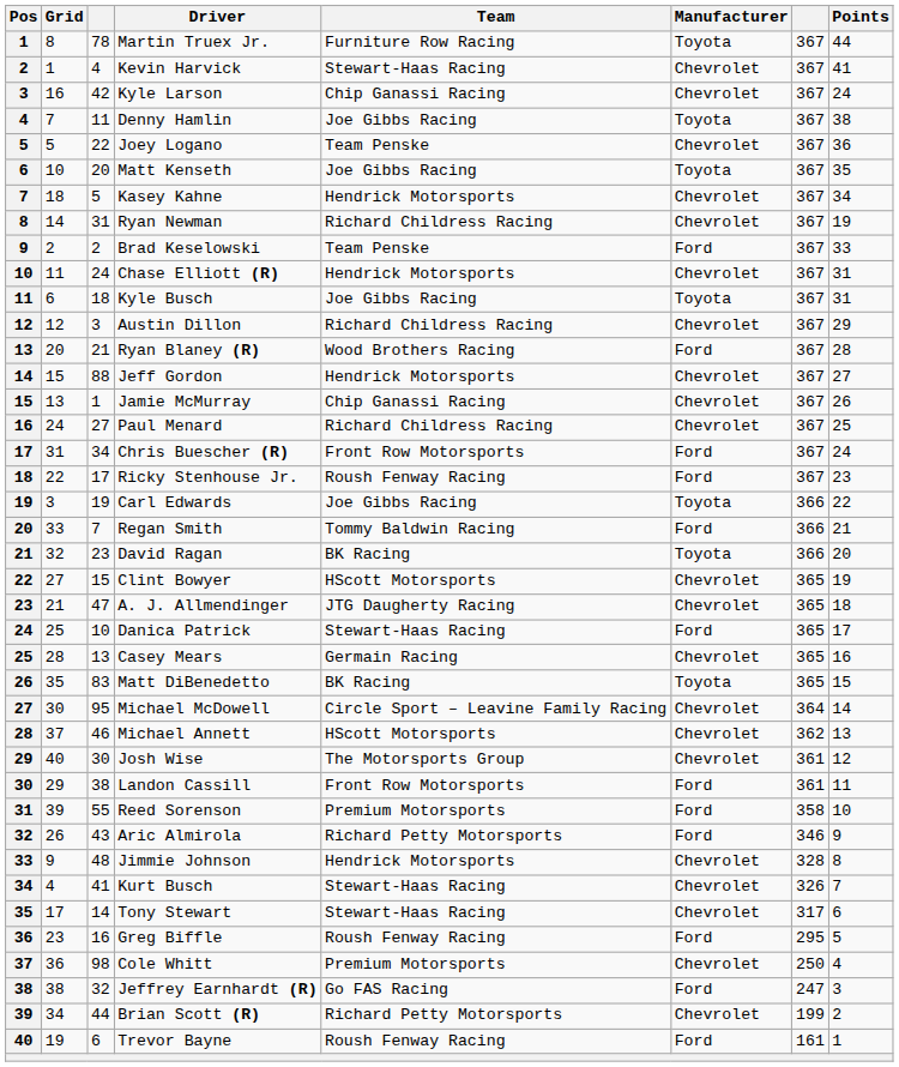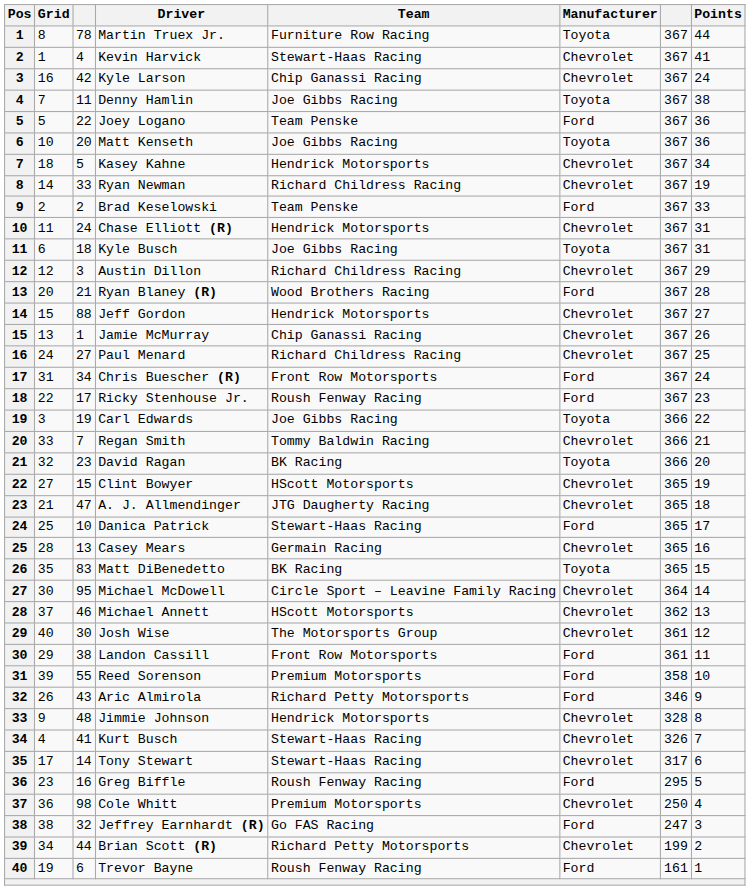 <table class="wikitable" style="font-size:95%">
 <tr>
 <th>Pos</th>
 <th>Grid</th>
 <th></th>
 <th>Driver</th>
 <th>Team</th>
 <th>Manufacturer</th>
 <th></th>
 <th>Points</th>
 </tr>
 <tr>
 <th scope="row">1</th>
 <td>8</td>
 <td>78</td>
 <td>Martin Truex Jr.</td>
 <td>Furniture Row Racing</td>
 <td>Toyota</td>
 <td>367</td>
 <td>44</td>
 </tr>
 <tr>
 <th scope="row">2</th>
 <td>1</td>
 <td>4</td>
 <td>Kevin Harvick</td>
 <td>Stewart-Haas Racing</td>
 <td>Chevrolet</td>
 <td>367</td>
 <td>41</td>
 </tr>
 <tr>
 <th scope="row">3</th>
 <td>16</td>
 <td>42</td>
 <td>Kyle Larson</td>
 <td>Chip Ganassi Racing</td>
 <td>Chevrolet</td>
 <td>367</td>
 <td>24</td>
 </tr>
 <tr>
 <th scope="row">4</th>
 <td>7</td>
 <td>11</td>
 <td>Denny Hamlin</td>
 <td>Joe Gibbs Racing</td>
 <td>Toyota</td>
 <td>367</td>
 <td>38</td>
 </tr>
 <tr>
 <th scope="row">5</th>
 <td>5</td>
 <td>22</td>
 <td>Joey Logano</td>
 <td>Team Penske</td>
-<td>Chevrolet</td>
+<td>Ford</td>
 <td>367</td>
 <td>36</td>
 </tr>
 <tr>
 <th scope="row">6</th>
 <td>10</td>
 <td>20</td>
 <td>Matt Kenseth</td>
 <td>Joe Gibbs Racing</td>
 <td>Toyota</td>
 <td>367</td>
-<td>35</td>
+<td>36</td>
 </tr>
 <tr>
 <th scope="row">7</th>
 <td>18</td>
 <td>5</td>
 <td>Kasey Kahne</td>
 <td>Hendrick Motorsports</td>
 <td>Chevrolet</td>
 <td>367</td>
 <td>34</td>
 </tr>
 <tr>
 <th scope="row">8</th>
 <td>14</td>
-<td>31</td>
+<td>33</td>
 <td>Ryan Newman</td>
 <td>Richard Childress Racing</td>
 <td>Chevrolet</td>
 <td>367</td>
 <td>19</td>
 </tr>
 <tr>
 <th scope="row">9</th>
 <td>2</td>
 <td>2</td>
 <td>Brad Keselowski</td>
 <td>Team Penske</td>
 <td>Ford</td>
 <td>367</td>
 <td>33</td>
 </tr>
 <tr>
 <th scope="row">10</th>
 <td>11</td>
 <td>24</td>
 <td>Chase Elliott <strong>(R)</strong></td>
 <td>Hendrick Motorsports</td>
 <td>Chevrolet</td>
 <td>367</td>
 <td>31</td>
 </tr>
 <tr>
 <th scope="row">11</th>
 <td>6</td>
 <td>18</td>
 <td>Kyle Busch</td>
 <td>Joe Gibbs Racing</td>
 <td>Toyota</td>
 <td>367</td>
 <td>31</td>
 </tr>
 <tr>
 <th scope="row">12</th>
 <td>12</td>
 <td>3</td>
 <td>Austin Dillon</td>
 <td>Richard Childress Racing</td>
 <td>Chevrolet</td>
 <td>367</td>
 <td>29</td>
 </tr>
 <tr>
 <th scope="row">13</th>
 <td>20</td>
 <td>21</td>
 <td>Ryan Blaney <strong>(R)</strong></td>
 <td>Wood Brothers Racing</td>
 <td>Ford</td>
 <td>367</td>
 <td>28</td>
 </tr>
 <tr>
 <th scope="row">14</th>
 <td>15</td>
 <td>88</td>
 <td>Jeff Gordon</td>
 <td>Hendrick Motorsports</td>
 <td>Chevrolet</td>
 <td>367</td>
 <td>27</td>
 </tr>
 <tr>
 <th scope="row">15</th>
 <td>13</td>
 <td>1</td>
 <td>Jamie McMurray</td>
 <td>Chip Ganassi Racing</td>
 <td>Chevrolet</td>
 <td>367</td>
 <td>26</td>
 </tr>
 <tr>
 <th scope="row">16</th>
 <td>24</td>
 <td>27</td>
 <td>Paul Menard</td>
 <td>Richard Childress Racing</td>
 <td>Chevrolet</td>
 <td>367</td>
 <td>25</td>
 </tr>
 <tr>
 <th scope="row">17</th>
 <td>31</td>
 <td>34</td>
 <td>Chris Buescher <strong>(R)</strong></td>
 <td>Front Row Motorsports</td>
 <td>Ford</td>
 <td>367</td>
 <td>24</td>
 </tr>
 <tr>
 <th scope="row">18</th>
 <td>22</td>
 <td>17</td>
 <td>Ricky Stenhouse Jr.</td>
 <td>Roush Fenway Racing</td>
 <td>Ford</td>
 <td>367</td>
 <td>23</td>
 </tr>
 <tr>
 <th scope="row">19</th>
 <td>3</td>
 <td>19</td>
 <td>Carl Edwards</td>
 <td>Joe Gibbs Racing</td>
 <td>Toyota</td>
 <td>366</td>
 <td>22</td>
 </tr>
 <tr>
 <th scope="row">20</th>
 <td>33</td>
 <td>7</td>
 <td>Regan Smith</td>
 <td>Tommy Baldwin Racing</td>
-<td>Ford</td>
+<td>Chevrolet</td>
 <td>366</td>
 <td>21</td>
 </tr>
 <tr>
 <th scope="row">21</th>
 <td>32</td>
 <td>23</td>
 <td>David Ragan</td>
 <td>BK Racing</td>
 <td>Toyota</td>
 <td>366</td>
 <td>20</td>
 </tr>
 <tr>
 <th scope="row">22</th>
 <td>27</td>
 <td>15</td>
 <td>Clint Bowyer</td>
 <td>HScott Motorsports</td>
 <td>Chevrolet</td>
 <td>365</td>
 <td>19</td>
 </tr>
 <tr>
 <th scope="row">23</th>
 <td>21</td>
 <td>47</td>
 <td>A. J. Allmendinger</td>
 <td>JTG Daugherty Racing</td>
 <td>Chevrolet</td>
 <td>365</td>
 <td>18</td>
 </tr>
 <tr>
 <th scope="row">24</th>
 <td>25</td>
 <td>10</td>
 <td>Danica Patrick</td>
 <td>Stewart-Haas Racing</td>
 <td>Ford</td>
 <td>365</td>
 <td>17</td>
 </tr>
 <tr>
 <th scope="row">25</th>
 <td>28</td>
 <td>13</td>
 <td>Casey Mears</td>
 <td>Germain Racing</td>
 <td>Chevrolet</td>
 <td>365</td>
 <td>16</td>
 </tr>
 <tr>
 <th scope="row">26</th>
 <td>35</td>
 <td>83</td>
 <td>Matt DiBenedetto</td>
 <td>BK Racing</td>
 <td>Toyota</td>
 <td>365</td>
 <td>15</td>
 </tr>
 <tr>
 <th scope="row">27</th>
 <td>30</td>
 <td>95</td>
 <td>Michael McDowell</td>
 <td>Circle Sport – Leavine Family Racing</td>
 <td>Chevrolet</td>
 <td>364</td>
 <td>14</td>
 </tr>
 <tr>
 <th scope="row">28</th>
 <td>37</td>
 <td>46</td>
 <td>Michael Annett</td>
 <td>HScott Motorsports</td>
 <td>Chevrolet</td>
 <td>362</td>
 <td>13</td>
 </tr>
 <tr>
 <th scope="row">29</th>
 <td>40</td>
 <td>30</td>
 <td>Josh Wise</td>
 <td>The Motorsports Group</td>
 <td>Chevrolet</td>
 <td>361</td>
 <td>12</td>
 </tr>
 <tr>
 <th scope="row">30</th>
 <td>29</td>
 <td>38</td>
 <td>Landon Cassill</td>
 <td>Front Row Motorsports</td>
 <td>Ford</td>
 <td>361</td>
 <td>11</td>
 </tr>
 <tr>
 <th scope="row">31</th>
 <td>39</td>
 <td>55</td>
 <td>Reed Sorenson</td>
 <td>Premium Motorsports</td>
 <td>Ford</td>
 <td>358</td>
 <td>10</td>
 </tr>
 <tr>
 <th scope="row">32</th>
 <td>26</td>
 <td>43</td>
 <td>Aric Almirola</td>
 <td>Richard Petty Motorsports</td>
 <td>Ford</td>
 <td>346</td>
 <td>9</td>
 </tr>
 <tr>
 <th scope="row">33</th>
 <td>9</td>
 <td>48</td>
 <td>Jimmie Johnson</td>
 <td>Hendrick Motorsports</td>
 <td>Chevrolet</td>
 <td>328</td>
 <td>8</td>
 </tr>
 <tr>
 <th scope="row">34</th>
 <td>4</td>
 <td>41</td>
 <td>Kurt Busch</td>
 <td>Stewart-Haas Racing</td>
 <td>Chevrolet</td>
 <td>326</td>
 <td>7</td>
 </tr>
 <tr>
 <th scope="row">35</th>
 <td>17</td>
 <td>14</td>
 <td>Tony Stewart</td>
 <td>Stewart-Haas Racing</td>
 <td>Chevrolet</td>
 <td>317</td>
 <td>6</td>
 </tr>
 <tr>
 <th scope="row">36</th>
 <td>23</td>
 <td>16</td>
 <td>Greg Biffle</td>
 <td>Roush Fenway Racing</td>
 <td>Ford</td>
 <td>295</td>
 <td>5</td>
 </tr>
 <tr>
 <th scope="row">37</th>
 <td>36</td>
 <td>98</td>
 <td>Cole Whitt</td>
 <td>Premium Motorsports</td>
 <td>Chevrolet</td>
 <td>250</td>
 <td>4</td>
 </tr>
 <tr>
 <th scope="row">38</th>
 <td>38</td>
 <td>32</td>
 <td>Jeffrey Earnhardt <strong>(R)</strong></td>
 <td>Go FAS Racing</td>
 <td>Ford</td>
 <td>247</td>
 <td>3</td>
 </tr>
 <tr>
 <th scope="row">39</th>
 <td>34</td>
 <td>44</td>
 <td>Brian Scott <strong>(R)</strong></td>
 <td>Richard Petty Motorsports</td>
 <td>Chevrolet</td>
 <td>199</td>
 <td>2</td>
 </tr>
 <tr>
 <th scope="row">40</th>
 <td>19</td>
 <td>6</td>
 <td>Trevor Bayne</td>
 <td>Roush Fenway Racing</td>
 <td>Ford</td>
 <td>161</td>
 <td>1</td>
 </tr>
 <tr class="sortbottom">
 <th colspan="8"></th>
 </tr>
 </table>
